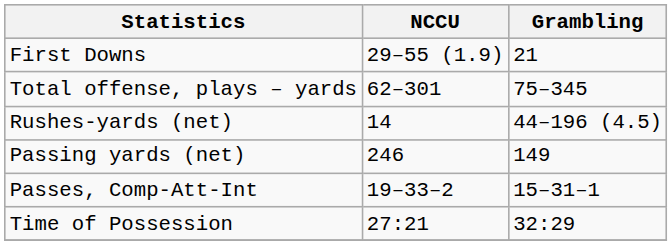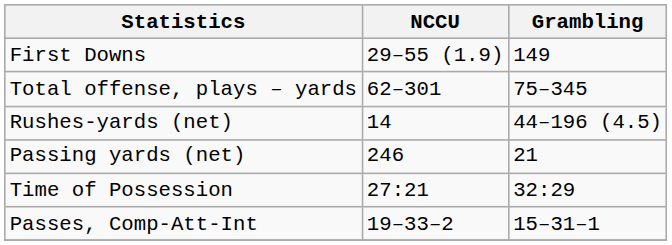 <table class="wikitable">
 <tr>
 <th>Statistics</th>
 <th style=>NCCU</th>
 <th style=>Grambling</th>
 </tr>
 <tr>
 <td>First Downs</td>
 <td>29–55 (1.9)</td>
-<td>21</td>
+<td>149</td>
 </tr>
 <tr>
 <td>Total offense, plays – yards</td>
 <td>62–301</td>
 <td>75–345</td>
 </tr>
 <tr>
 <td>Rushes-yards (net)</td>
 <td>14</td>
 <td>44–196 (4.5)</td>
 </tr>
 <tr>
 <td>Passing yards (net)</td>
 <td>246</td>
-<td>149</td>
+<td>21</td>
+</tr>
+<tr>
+<td>Time of Possession</td>
+<td>27:21</td>
+<td>32:29</td>
 </tr>
 <tr>
 <td>Passes, Comp-Att-Int</td>
 <td>19–33–2</td>
 <td>15–31–1</td>
 </tr>
 <tr>
-<td>Time of Possession</td>
-<td>27:21</td>
-<td>32:29</td>
-</tr>
-<tr>
 </tr>
 </table>
